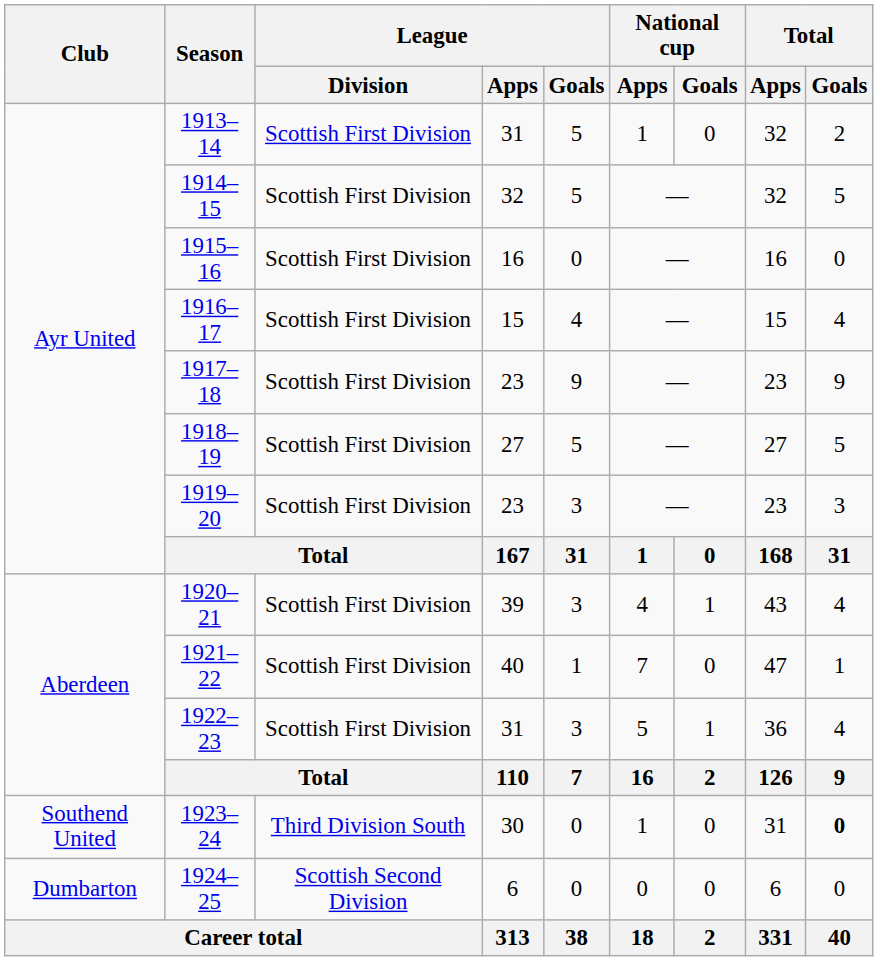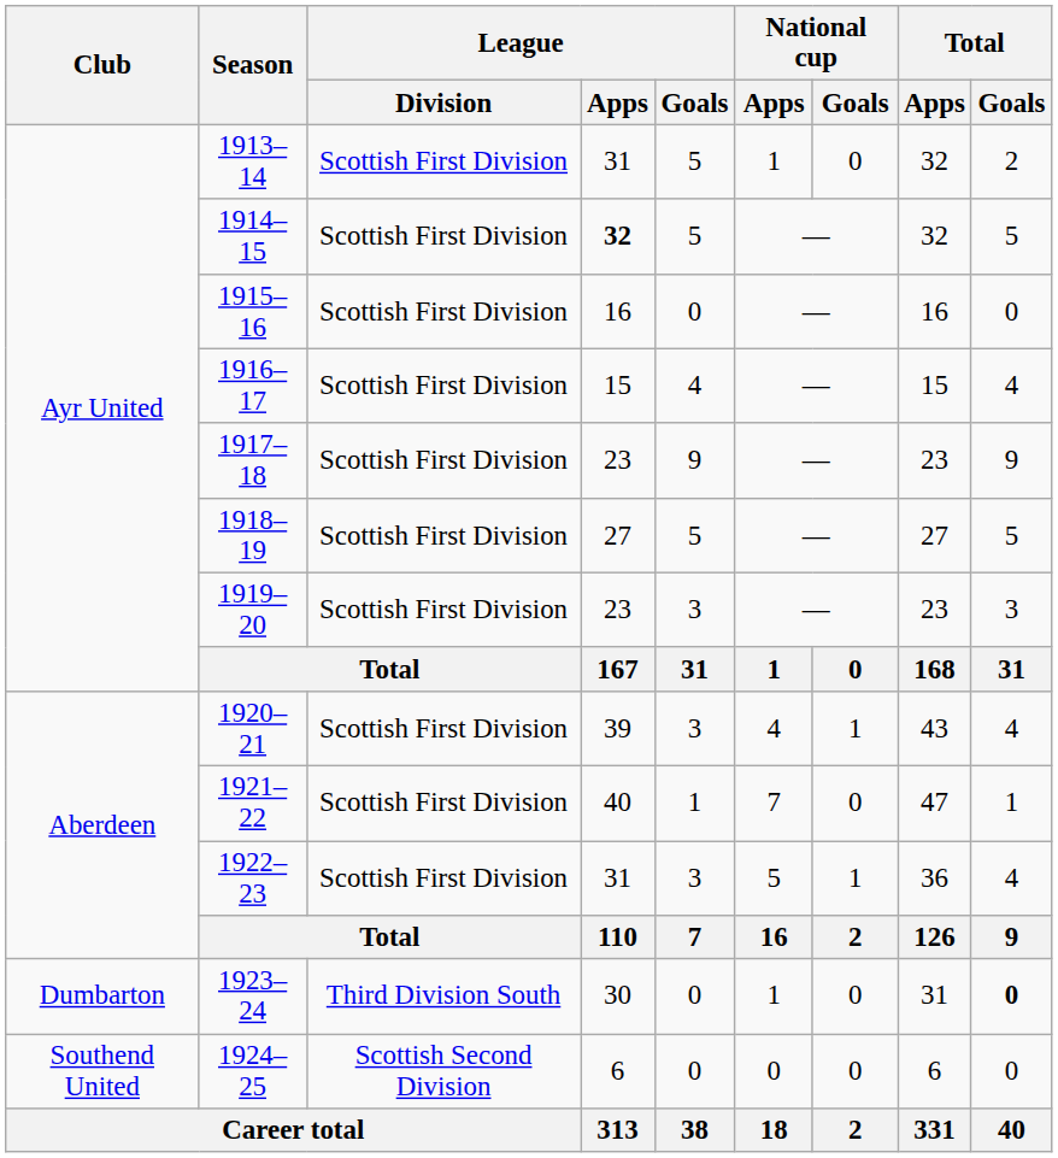 <table class="wikitable" style="text-align: center;">
 <tr>
 <th rowspan="2">Club</th>
 <th rowspan="2">Season</th>
 <th colspan="3">League</th>
 <th colspan="2">National cup</th>
 <th colspan="2">Total</th>
 </tr>
 <tr>
 <th>Division</th>
 <th>Apps</th>
 <th>Goals</th>
 <th>Apps</th>
 <th>Goals</th>
 <th>Apps</th>
 <th>Goals</th>
 </tr>
 <tr>
 <td rowspan="8"><a href='#'>Ayr United</a></td>
 <td><a href='#'>1913–14</a></td>
 <td><a href='#'>Scottish First Division</a></td>
 <td>31</td>
 <td>5</td>
 <td>1</td>
 <td>0</td>
 <td>32</td>
 <td>2</td>
 </tr>
 <tr>
 <td><a href='#'>1914–15</a></td>
 <td>Scottish First Division</td>
-<td>32</td>
+<td><strong>32</strong></td>
 <td>5</td>
 <td colspan="2">—</td>
 <td>32</td>
 <td>5</td>
 </tr>
 <tr>
 <td><a href='#'>1915–16</a></td>
 <td>Scottish First Division</td>
 <td>16</td>
 <td>0</td>
 <td colspan="2">—</td>
 <td>16</td>
 <td>0</td>
 </tr>
 <tr>
 <td><a href='#'>1916–17</a></td>
 <td>Scottish First Division</td>
 <td>15</td>
 <td>4</td>
 <td colspan="2">—</td>
 <td>15</td>
 <td>4</td>
 </tr>
 <tr>
 <td><a href='#'>1917–18</a></td>
 <td>Scottish First Division</td>
 <td>23</td>
 <td>9</td>
 <td colspan="2">—</td>
 <td>23</td>
 <td>9</td>
 </tr>
 <tr>
 <td><a href='#'>1918–19</a></td>
 <td>Scottish First Division</td>
 <td>27</td>
 <td>5</td>
 <td colspan="2">—</td>
 <td>27</td>
 <td>5</td>
 </tr>
 <tr>
 <td><a href='#'>1919–20</a></td>
 <td>Scottish First Division</td>
 <td>23</td>
 <td>3</td>
 <td colspan="2">—</td>
 <td>23</td>
 <td>3</td>
 </tr>
 <tr>
 <th colspan="2">Total</th>
 <th>167</th>
 <th>31</th>
 <th>1</th>
 <th>0</th>
 <th>168</th>
 <th>31</th>
 </tr>
 <tr>
 <td rowspan="4"><a href='#'>Aberdeen</a></td>
 <td><a href='#'>1920–21</a></td>
 <td>Scottish First Division</td>
 <td>39</td>
 <td>3</td>
 <td>4</td>
 <td>1</td>
 <td>43</td>
 <td>4</td>
 </tr>
 <tr>
 <td><a href='#'>1921–22</a></td>
 <td>Scottish First Division</td>
 <td>40</td>
 <td>1</td>
 <td>7</td>
 <td>0</td>
 <td>47</td>
 <td>1</td>
 </tr>
 <tr>
 <td><a href='#'>1922–23</a></td>
 <td>Scottish First Division</td>
 <td>31</td>
 <td>3</td>
 <td>5</td>
 <td>1</td>
 <td>36</td>
 <td>4</td>
 </tr>
 <tr>
 <th colspan="2">Total</th>
 <th>110</th>
 <th>7</th>
 <th>16</th>
 <th>2</th>
 <th>126</th>
 <th>9</th>
 </tr>
 <tr>
-<td><a href='#'>Southend United</a></td>
+<td><a href='#'>Dumbarton</a></td>
 <td><a href='#'>1923–24</a></td>
 <td><a href='#'>Third Division South</a></td>
 <td>30</td>
 <td>0</td>
 <td>1</td>
 <td>0</td>
 <td>31</td>
 <td><strong>0</strong></td>
 </tr>
 <tr>
-<td><a href='#'>Dumbarton</a></td>
+<td><a href='#'>Southend United</a></td>
 <td><a href='#'>1924–25</a></td>
 <td><a href='#'>Scottish Second Division</a></td>
 <td>6</td>
 <td>0</td>
 <td>0</td>
 <td>0</td>
 <td>6</td>
 <td>0</td>
 </tr>
 <tr>
 <th colspan="3">Career total</th>
 <th>313</th>
 <th>38</th>
 <th>18</th>
 <th>2</th>
 <th>331</th>
 <th>40</th>
 </tr>
 </table>
